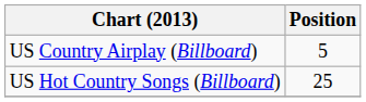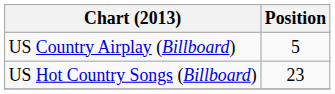 <table class="wikitable sortable">
 <tr>
 <th scope="col">Chart (2013)</th>
 <th scope="col">Position</th>
 </tr>
 <tr>
 <td>US <a href='#'>Country Airplay</a> (<em><a href='#'>Billboard</a></em>)</td>
 <td align="center">5</td>
 </tr>
 <tr>
 <td>US <a href='#'>Hot Country Songs</a> (<em><a href='#'>Billboard</a></em>)</td>
-<td align="center">25</td>
+<td align="center">23</td>
 </tr>
 <tr>
 </tr>
 </table>
